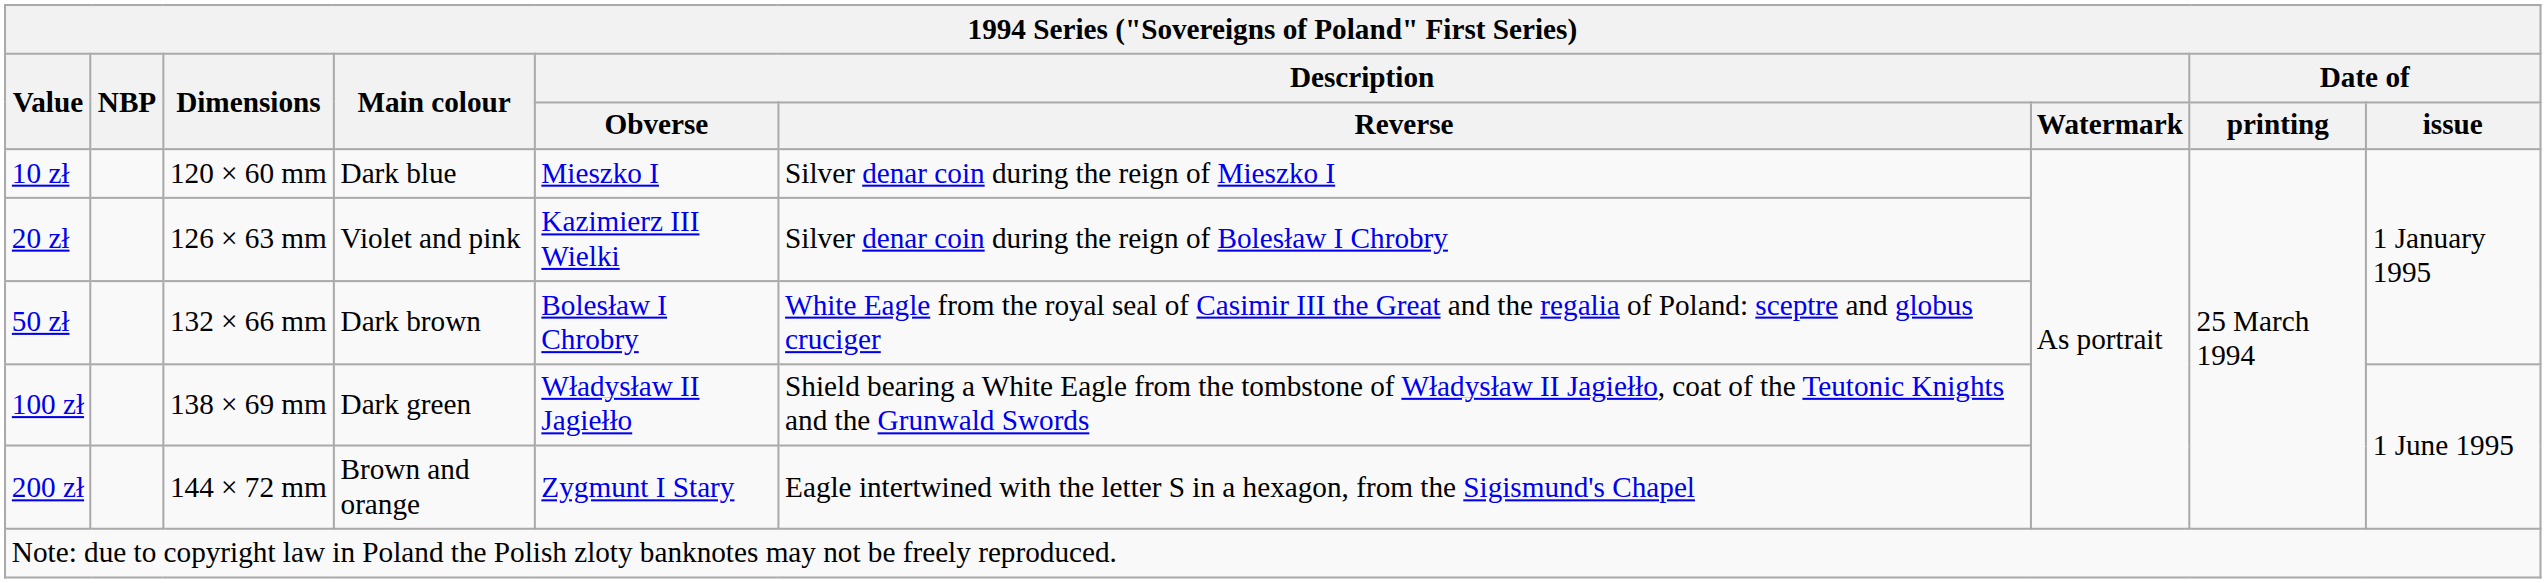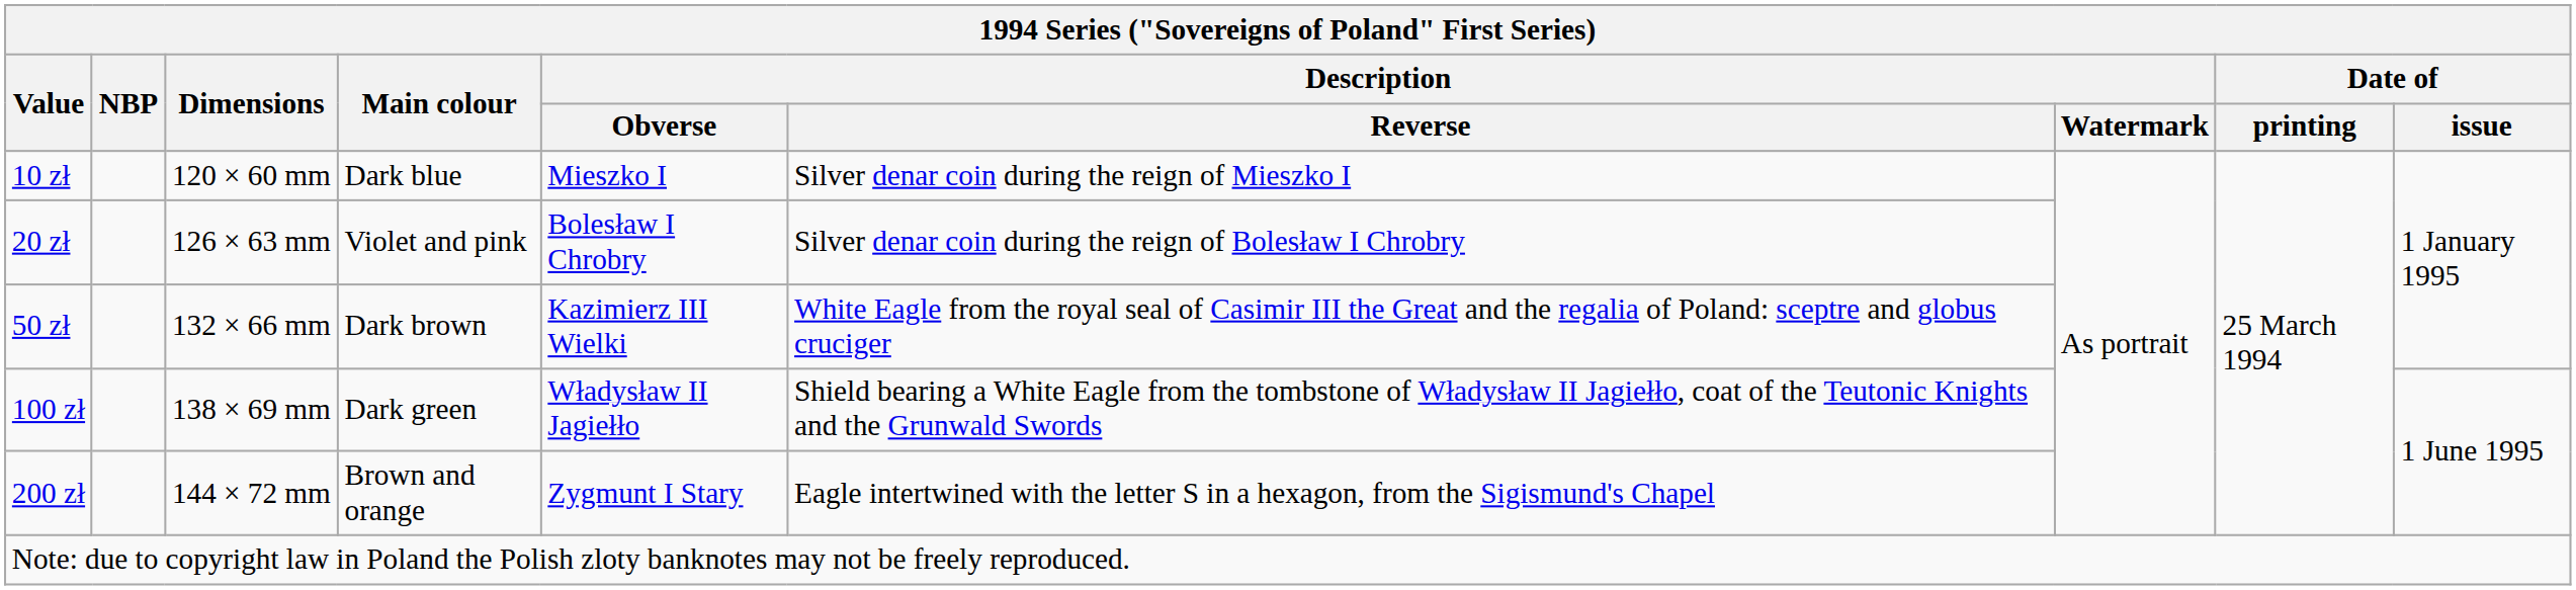 <table class="wikitable" style="font-size: 90%">
 <tr>
 <th colspan="9">1994 Series ("Sovereigns of Poland" First Series)</th>
 </tr>
 <tr>
 <th rowspan="2">Value</th>
 <th rowspan="2">NBP</th>
 <th rowspan="2">Dimensions</th>
 <th rowspan="2">Main colour</th>
 <th colspan="3">Description</th>
 <th colspan="2">Date of</th>
 </tr>
 <tr>
 <th>Obverse</th>
 <th>Reverse</th>
 <th>Watermark</th>
 <th>printing</th>
 <th>issue</th>
 </tr>
 <tr>
 <td><a href='#'>10 zł</a></td>
 <td></td>
 <td>120 × 60 mm</td>
 <td>Dark blue</td>
 <td><a href='#'>Mieszko I</a></td>
 <td>Silver <a href='#'>denar coin</a> during the reign of <a href='#'>Mieszko I</a></td>
 <td rowspan="5">As portrait</td>
 <td rowspan="5">25 March 1994</td>
 <td rowspan="3">1 January 1995</td>
 </tr>
 <tr>
 <td><a href='#'>20 zł</a></td>
 <td></td>
 <td>126 × 63 mm</td>
 <td>Violet and pink</td>
-<td><a href='#'>Kazimierz III Wielki</a></td>
+<td><a href='#'>Bolesław I Chrobry</a></td>
 <td>Silver <a href='#'>denar coin</a> during the reign of <a href='#'>Bolesław I Chrobry</a></td>
 </tr>
 <tr>
 <td><a href='#'>50 zł</a></td>
 <td></td>
 <td>132 × 66 mm</td>
 <td>Dark brown</td>
-<td><a href='#'>Bolesław I Chrobry</a></td>
+<td><a href='#'>Kazimierz III Wielki</a></td>
 <td><a href='#'>White Eagle</a> from the royal seal of <a href='#'>Casimir III the Great</a> and the <a href='#'>regalia</a> of Poland: <a href='#'>sceptre</a> and <a href='#'>globus cruciger</a></td>
 </tr>
 <tr>
 <td><a href='#'>100 zł</a></td>
 <td></td>
 <td>138 × 69 mm</td>
 <td>Dark green</td>
 <td><a href='#'>Władysław II Jagiełło</a></td>
 <td>Shield bearing a White Eagle from the tombstone of <a href='#'>Władysław II Jagiełło</a>, coat of the <a href='#'>Teutonic Knights</a> and the <a href='#'>Grunwald Swords</a></td>
 <td rowspan="2">1 June 1995</td>
 </tr>
 <tr>
 <td><a href='#'>200 zł</a></td>
 <td></td>
 <td>144 × 72 mm</td>
 <td>Brown and orange</td>
 <td><a href='#'>Zygmunt I Stary</a></td>
 <td>Eagle intertwined with the letter S in a hexagon, from the <a href='#'>Sigismund's Chapel</a></td>
 </tr>
 <tr>
 <td colspan="9">Note: due to copyright law in Poland the Polish zloty banknotes may not be freely reproduced.</td>
 </tr>
 </table>
